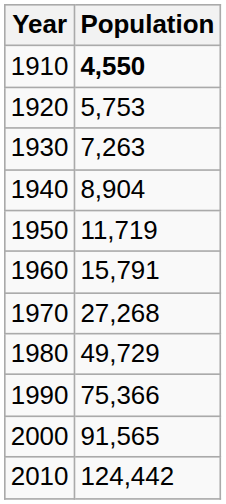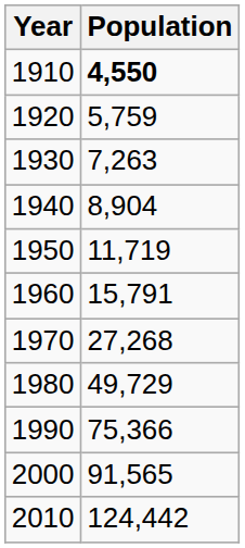 <table class="wikitable">
 <tr>
 <th>Year</th>
 <th>Population</th>
 </tr>
 <tr>
 <td>1910</td>
 <td><strong>4,550</strong></td>
 </tr>
 <tr>
 <td>1920</td>
-<td>5,753</td>
+<td>5,759</td>
 </tr>
 <tr>
 <td>1930</td>
 <td>7,263</td>
 </tr>
 <tr>
 <td>1940</td>
 <td>8,904</td>
 </tr>
 <tr>
 <td>1950</td>
 <td>11,719</td>
 </tr>
 <tr>
 <td>1960</td>
 <td>15,791</td>
 </tr>
 <tr>
 <td>1970</td>
 <td>27,268</td>
 </tr>
 <tr>
 <td>1980</td>
 <td>49,729</td>
 </tr>
 <tr>
 <td>1990</td>
 <td>75,366</td>
 </tr>
 <tr>
 <td>2000</td>
 <td>91,565</td>
 </tr>
 <tr>
 <td>2010</td>
 <td>124,442</td>
 </tr>
 </table>
